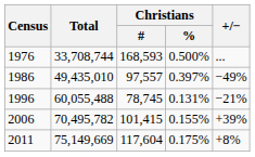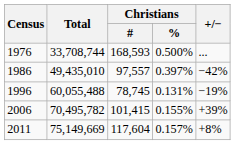 <table class="wikitable">
 <tr>
 <th rowspan=2>Census</th>
 <th rowspan=2>Total</th>
 <th colspan=2>Christians</th>
 <th rowspan=2>+/−</th>
 </tr>
 <tr>
 <th>#</th>
 <th>%</th>
 </tr>
 <tr>
 <td>1976</td>
 <td align=right>33,708,744</td>
 <td align=right>168,593</td>
 <td align=right>0.500%</td>
 <td>...</td>
 </tr>
 <tr>
 <td>1986</td>
 <td align=right>49,435,010</td>
 <td align=right>97,557</td>
 <td align=right>0.397%</td>
-<td> −49%</td>
+<td> −42%</td>
 </tr>
 <tr>
 <td>1996</td>
 <td align=right>60,055,488</td>
 <td align=right>78,745</td>
 <td align=right>0.131%</td>
-<td> −21%</td>
+<td> −19%</td>
 </tr>
 <tr>
 <td>2006</td>
 <td align=right>70,495,782</td>
 <td align=right>101,415</td>
 <td align=right>0.155%</td>
 <td> +39%</td>
 </tr>
 <tr>
 <td>2011</td>
 <td align=right>75,149,669</td>
 <td align=right>117,604</td>
-<td align=right>0.175%</td>
+<td align=right>0.157%</td>
 <td> +8%</td>
 </tr>
 </table>
